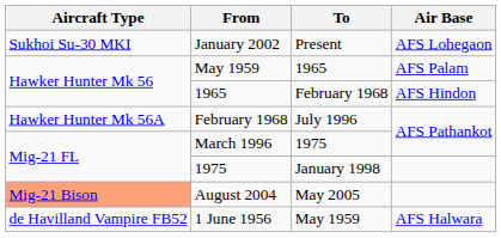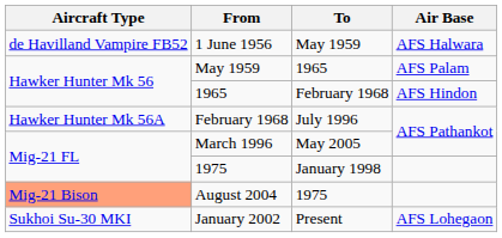 <table class="wikitable">
 <tr>
 <th>Aircraft Type</th>
 <th>From</th>
 <th>To</th>
 <th>Air Base</th>
 </tr>
 <tr>
-<td><a href='#'>Sukhoi Su-30 MKI</a></td>
-<td>January 2002</td>
-<td>Present</td>
-<td><a href='#'>AFS Lohegaon</a></td>
+<td><a href='#'>de Havilland Vampire FB52</a></td>
+<td>1 June 1956</td>
+<td>May 1959</td>
+<td><a href='#'>AFS Halwara</a></td>
 </tr>
 <tr>
 <td rowspan='2'><a href='#'>Hawker Hunter Mk 56</a></td>
 <td>May 1959</td>
 <td>1965</td>
 <td><a href='#'>AFS Palam</a></td>
 </tr>
 <tr>
 <td>1965</td>
 <td>February 1968</td>
 <td><a href='#'>AFS Hindon</a></td>
 </tr>
 <tr>
 <td><a href='#'>Hawker Hunter Mk 56A</a></td>
 <td>February 1968</td>
 <td>July 1996</td>
 <td rowspan='2'><a href='#'>AFS Pathankot</a></td>
 </tr>
 <tr>
 <td rowspan='2'><a href='#'>Mig-21 FL</a></td>
 <td>March 1996</td>
-<td>1975</td>
+<td>May 2005</td>
 </tr>
 <tr>
 <td>1975</td>
 <td>January 1998</td>
 <td></td>
 </tr>
 <tr>
 <td style="background: lightsalmon;"><a href='#'>Mig-21 Bison</a></td>
 <td>August 2004</td>
-<td>May 2005</td>
+<td>1975</td>
 <td></td>
 </tr>
 <tr>
-<td><a href='#'>de Havilland Vampire FB52</a></td>
-<td>1 June 1956</td>
-<td>May 1959</td>
-<td><a href='#'>AFS Halwara</a></td>
+<td><a href='#'>Sukhoi Su-30 MKI</a></td>
+<td>January 2002</td>
+<td>Present</td>
+<td><a href='#'>AFS Lohegaon</a></td>
 </tr>
 </table>
